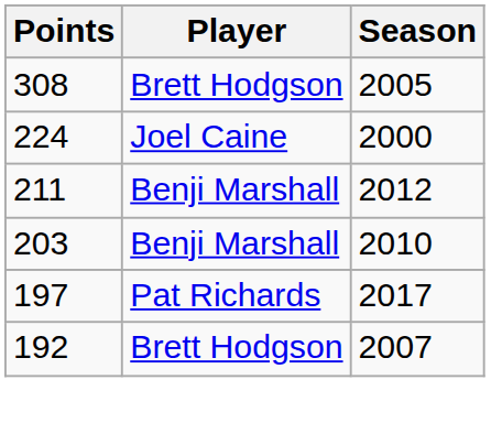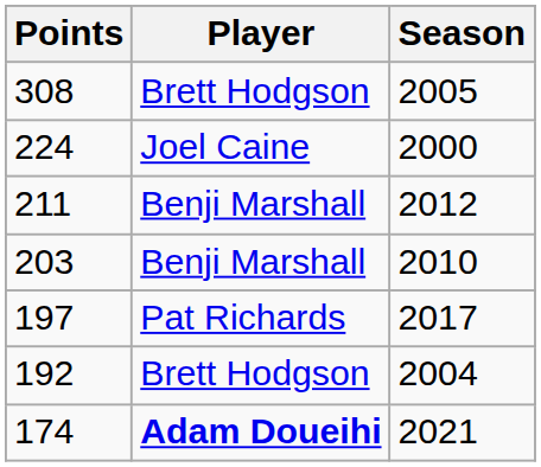 <table class="wikitable" style="text-align:left;">
 <tr>
 <th>Points</th>
 <th>Player</th>
 <th>Season</th>
 </tr>
 <tr>
 <td>308</td>
 <td style="text-align:left;"><a href='#'>Brett Hodgson</a></td>
 <td>2005</td>
 </tr>
 <tr>
 <td>224</td>
 <td style="text-align:left;"><a href='#'>Joel Caine</a></td>
 <td>2000</td>
 </tr>
 <tr>
 <td>211</td>
 <td style="text-align:left;"><a href='#'>Benji Marshall</a></td>
 <td>2012</td>
 </tr>
 <tr>
 <td>203</td>
 <td style="text-align:left;"><a href='#'>Benji Marshall</a></td>
 <td>2010</td>
 </tr>
 <tr>
 <td>197</td>
 <td style="text-align:left;"><a href='#'>Pat Richards</a></td>
 <td>2017</td>
 </tr>
 <tr>
 <td>192</td>
 <td style="text-align:left;"><a href='#'>Brett Hodgson</a></td>
-<td>2007</td>
+<td>2004</td>
+</tr>
+<tr>
+<td>174</td>
+<td style="text-align:left;"><strong><a href='#'>Adam Doueihi</a></strong></td>
+<td>2021</td>
 </tr>
 </table>
